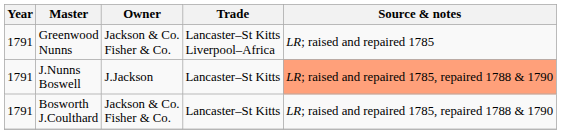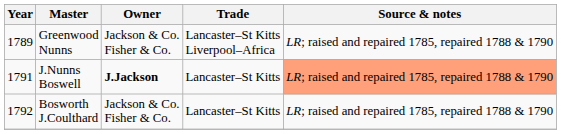 <table class=" wikitable">
 <tr>
 <th>Year</th>
 <th>Master</th>
 <th>Owner</th>
 <th>Trade</th>
 <th>Source & notes</th>
 </tr>
 <tr>
-<td>1791</td>
+<td>1789</td>
 <td>Greenwood<br>Nunns</td>
 <td>Jackson & Co.<br>Fisher & Co.</td>
 <td>Lancaster–St Kitts<br>Liverpool–Africa</td>
-<td><em>LR</em>; raised and repaired 1785</td>
+<td><em>LR</em>; raised and repaired 1785, repaired 1788 & 1790</td>
 </tr>
 <tr>
 <td>1791</td>
 <td>J.Nunns<br>Boswell</td>
-<td>J.Jackson</td>
+<td><strong>J.Jackson</strong></td>
 <td>Lancaster–St Kitts</td>
 <td style="background: lightsalmon;"><em>LR</em>; raised and repaired 1785, repaired 1788 & 1790</td>
 </tr>
 <tr>
-<td>1791</td>
+<td>1792</td>
 <td>Bosworth<br>J.Coulthard</td>
 <td>Jackson & Co.<br>Fisher & Co.</td>
 <td>Lancaster–St Kitts</td>
 <td><em>LR</em>; raised and repaired 1785, repaired 1788 & 1790</td>
 </tr>
 <tr>
 </tr>
 </table>
